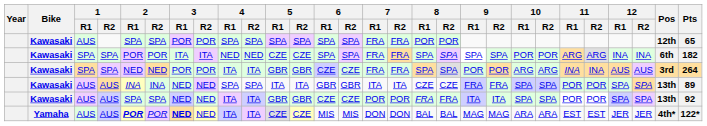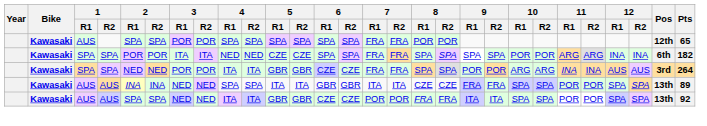 <table class="wikitable" style="text-align:center; font-size:90%;">
 <tr>
 <th rowspan="2">Year</th>
 <th rowspan="2">Bike</th>
 <th colspan="2">1</th>
 <th colspan="2">2</th>
 <th colspan="2">3</th>
 <th colspan="2">4</th>
 <th colspan="2">5</th>
 <th colspan="2">6</th>
 <th colspan="2">7</th>
 <th colspan="2">8</th>
 <th colspan="2">9</th>
 <th colspan="2">10</th>
 <th colspan="2">11</th>
 <th colspan="2">12</th>
 <th rowspan="2">Pos</th>
 <th rowspan="2">Pts</th>
 </tr>
 <tr>
 <th>R1</th>
 <th>R2</th>
 <th>R1</th>
 <th>R2</th>
 <th>R1</th>
 <th>R2</th>
 <th>R1</th>
 <th>R2</th>
 <th>R1</th>
 <th>R2</th>
 <th>R1</th>
 <th>R2</th>
 <th>R1</th>
 <th>R2</th>
 <th>R1</th>
 <th>R2</th>
 <th>R1</th>
 <th>R2</th>
 <th>R1</th>
 <th>R2</th>
 <th>R1</th>
 <th>R2</th>
 <th>R1</th>
 <th>R2</th>
 </tr>
 <tr>
 <th></th>
 <th><a href='#'>Kawasaki</a></th>
 <td style="background:#dfffdf;"><a href='#'>AUS</a><br></td>
 <td></td>
 <td style="background:#dfffdf;"><a href='#'>SPA</a><br></td>
 <td style="background:#dfffdf;"><a href='#'>SPA</a><br></td>
 <td style="background:#efcfff;"><a href='#'>POR</a><br></td>
 <td style="background:#dfffdf;"><a href='#'>POR</a><br></td>
 <td style="background:#dfffdf;"><a href='#'>SPA</a><br></td>
 <td style="background:#dfffdf;"><a href='#'>SPA</a><br></td>
 <td style="background:#efcfff;"><a href='#'>SPA</a><br></td>
 <td style="background:#efcfff;"><a href='#'>SPA</a><br></td>
 <td style="background:#dfffdf;"><a href='#'>SPA</a><br></td>
 <td style="background:#efcfff;"><a href='#'>SPA</a><br></td>
 <td style="background:#dfffdf;"><a href='#'>FRA</a><br></td>
 <td style="background:#dfffdf;"><a href='#'>FRA</a><br></td>
 <td style="background:#dfffdf;"><a href='#'>POR</a><br></td>
 <td style="background:#dfffdf;"><a href='#'>POR</a><br></td>
 <td></td>
 <td></td>
 <td></td>
 <td></td>
 <td></td>
 <td></td>
 <td></td>
 <td></td>
 <th>12th</th>
 <th>65</th>
 </tr>
 <tr>
 <th></th>
 <th><a href='#'>Kawasaki</a></th>
 <td style="background:#dfffdf;"><a href='#'>SPA</a><br></td>
 <td style="background:#dfffdf;"><a href='#'>SPA</a><br></td>
 <td style="background:#efcfff;"><a href='#'>POR</a><br></td>
 <td style="background:#dfffdf;"><a href='#'>POR</a><br></td>
 <td style="background:#dfffdf;"><a href='#'>ITA</a><br></td>
 <td style="background:#efcfff;"><a href='#'>ITA</a><br></td>
 <td style="background:#dfffdf;"><a href='#'>NED</a><br></td>
 <td style="background:#dfffdf;"><a href='#'>NED</a><br></td>
 <td style="background:#dfffdf;"><a href='#'>CZE</a><br></td>
 <td style="background:#dfffdf;"><a href='#'>CZE</a><br></td>
 <td style="background:#dfffdf;"><a href='#'>SPA</a><br></td>
 <td style="background:#efcfff;"><a href='#'>SPA</a><br></td>
 <td style="background:#dfffdf;"><a href='#'>FRA</a><br></td>
 <td style="background:#ffdf9f;"><a href='#'>FRA</a><br></td>
 <td style="background:#dfffdf;"><a href='#'>SPA</a><br></td>
 <td style="background:#efcfff;"><em><a href='#'>SPA</a></em><br></td>
 <td style="background:#ffffff;"><a href='#'>SPA</a><br></td>
 <td style="background:#dfffdf;"><a href='#'>SPA</a><br></td>
 <td style="background:#dfffdf;"><a href='#'>POR</a><br></td>
 <td style="background:#dfffdf;"><a href='#'>POR</a><br></td>
 <td style="background:#ffdf9f;"><a href='#'>ARG</a><br></td>
 <td style="background:#dfdfdf;"><a href='#'>ARG</a><br></td>
 <td style="background:#dfffdf;"><a href='#'>INA</a><br></td>
 <td style="background:#dfffdf;"><a href='#'>INA</a><br></td>
 <th>6th</th>
 <th>182</th>
 </tr>
 <tr>
 <th></th>
 <th><a href='#'>Kawasaki</a></th>
 <td style="background:#ffdf9f;"><a href='#'>SPA</a><br></td>
 <td style="background:#efcfff;"><a href='#'>SPA</a><br></td>
 <td style="background:#efcfff;"><a href='#'>NED</a><br></td>
 <td style="background:#ffdf9f;"><a href='#'>NED</a><br></td>
 <td style="background:#dfffdf;"><a href='#'>POR</a><br></td>
 <td style="background:#dfffdf;"><a href='#'>POR</a><br></td>
 <td style="background:#dfffdf;"><a href='#'>ITA</a><br></td>
 <td style="background:#dfffdf;"><a href='#'>ITA</a><br></td>
 <td style="background:#dfffdf;"><a href='#'>GBR</a><br></td>
 <td style="background:#dfffdf;"><a href='#'>GBR</a><br></td>
 <td style="background:#cfcfff;"><a href='#'>CZE</a><br></td>
 <td style="background:#dfffdf;"><a href='#'>CZE</a><br></td>
 <td style="background:#dfffdf;"><a href='#'>FRA</a><br></td>
 <td style="background:#dfffdf;"><a href='#'>FRA</a><br></td>
 <td style="background:#ffdf9f;"><a href='#'>SPA</a><br></td>
 <td style="background:#dfdfdf;"><a href='#'>SPA</a><br></td>
 <td style="background:#dfffdf;"><a href='#'>POR</a><br></td>
 <td style="background:#ffdf9f;"><a href='#'>POR</a><br></td>
 <td style="background:#dfffdf;"><a href='#'>ARG</a><br></td>
 <td style="background:#dfffdf;"><a href='#'>ARG</a><br></td>
 <td style="background:#ffdf9f;"><em><a href='#'>INA</a></em><br></td>
 <td style="background:#ffdf9f;"><a href='#'>INA</a><br></td>
 <td style="background:#ffdf9f;"><a href='#'>AUS</a><br></td>
 <td style="background:#efcfff;"><a href='#'>AUS</a><br></td>
 <th style="background:#ffdf9f;">3rd</th>
 <th style="background:#ffdf9f;">264</th>
 </tr>
 <tr>
 <th></th>
 <th><a href='#'>Kawasaki</a></th>
 <td style="background:#efcfff;"><a href='#'>AUS</a><br></td>
 <td style="background:#ffdf9f;"><a href='#'>AUS</a><br></td>
 <td style="background:#ffffbf;"><em><a href='#'>INA</a></em><br></td>
 <td style="background:#dfffdf;"><a href='#'>INA</a><br></td>
 <td style="background:#dfffdf;"><a href='#'>NED</a><br></td>
 <td style="background:#efcfff;"><a href='#'>NED</a><br></td>
 <td><a href='#'>SPA</a></td>
 <td><a href='#'>SPA</a></td>
 <td><a href='#'>ITA</a></td>
 <td><a href='#'>ITA</a></td>
 <td><a href='#'>GBR</a></td>
 <td><a href='#'>GBR</a></td>
 <td><a href='#'>ITA</a></td>
 <td><a href='#'>ITA</a></td>
 <td><a href='#'>CZE</a></td>
 <td><a href='#'>CZE</a></td>
 <td style="background:#cfcfff;"><a href='#'>FRA</a><br></td>
 <td style="background:#dfffdf;"><a href='#'>FRA</a><br></td>
 <td style="background:#cfcfff;"><a href='#'>SPA</a><br></td>
 <td style="background:#cfcfff;"><a href='#'>SPA</a><br></td>
 <td style="background:#dfffdf;"><a href='#'>POR</a><br></td>
 <td style="background:#dfffdf;"><a href='#'>POR</a><br></td>
 <td style="background:#dfffdf;"><a href='#'>SPA</a><br></td>
 <td style="background:#ffdf9f;"><em><a href='#'>SPA</a></em><br></td>
 <th>13th</th>
 <th>89</th>
 </tr>
 <tr>
 <th></th>
 <th><a href='#'>Kawasaki</a></th>
 <td style="background:#efcfff;"><a href='#'>AUS</a><br></td>
 <td style="background:#cfcfff;"><a href='#'>AUS</a><br></td>
 <td style="background:#dfffdf;"><a href='#'>SPA</a><br></td>
 <td style="background:#dfffdf;"><a href='#'>SPA</a><br></td>
 <td style="background:#cfcfff;"><a href='#'>NED</a><br></td>
 <td style="background:#dfffdf;"><a href='#'>NED</a><br></td>
 <td style="background:#efcfff;"><a href='#'>ITA</a><br></td>
 <td style="background:#cfcfff;"><a href='#'>ITA</a><br></td>
 <td style="background:#dfffdf;"><a href='#'>GBR</a><br></td>
 <td style="background:#dfffdf;"><a href='#'>GBR</a><br></td>
 <td style="background:#dfffdf;"><a href='#'>CZE</a><br></td>
 <td style="background:#dfffdf;"><a href='#'>CZE</a><br></td>
 <td style="background:#dfffdf;"><a href='#'>POR</a><br></td>
 <td style="background:#dfffdf;"><a href='#'>POR</a><br></td>
 <td style="background:#dfffdf;"><em><a href='#'>FRA</a></em><br></td>
 <td style="background:#dfffdf;"><a href='#'>FRA</a><br></td>
 <td style="background:#cfcfff;"><a href='#'>ITA</a><br></td>
 <td style="background:#dfffdf;"><a href='#'>ITA</a><br></td>
 <td style="background:#dfffdf;"><a href='#'>SPA</a><br></td>
 <td style="background:#dfffdf;"><a href='#'>SPA</a><br></td>
 <td style="background:#ffffff;"><a href='#'>POR</a><br></td>
 <td style="background:#ffffff;"><a href='#'>POR</a><br></td>
 <td style="background:#cfcfff;"><a href='#'>SPA</a><br></td>
 <td style="background:#efcfff;"><a href='#'>SPA</a><br></td>
 <th>13th</th>
 <th>92</th>
 </tr>
-<tr>
-<th></th>
-<th><a href='#'>Yamaha</a></th>
-<td style="background:#DFFFDF;"><a href='#'>AUS</a><br></td>
-<td style="background:#CFCFFF;"><a href='#'>AUS</a><br></td>
-<td style="background:#FFFFBF;"><strong><em><a href='#'>POR</a></em></strong><br></td>
-<td style="background:#EFCFFF;"><em><a href='#'>POR</a></em><br></td>
-<td style="background:#FFDF9F;"><strong><a href='#'>NED</a></strong><br></td>
-<td style="background:#FFFFBF;"><a href='#'>NED</a><br></td>
-<td style="background:#CFCFFF;"><a href='#'>ITA</a><br></td>
-<td style="background:#EFCFFF;"><a href='#'>ITA</a><br></td>
-<td style="background:#DFDFDF;"><a href='#'>CZE</a><br></td>
-<td style="background:#FFFFBF;"><a href='#'>CZE</a><br></td>
-<td style="background:#;"><a href='#'>MIS</a><br></td>
-<td style="background:#;"><a href='#'>MIS</a><br></td>
-<td style="background:#;"><a href='#'>DON</a><br></td>
-<td style="background:#;"><a href='#'>DON</a><br></td>
-<td style="background:#;"><a href='#'>BAL</a><br></td>
-<td style="background:#;"><a href='#'>BAL</a><br></td>
-<td style="background:#;"><a href='#'>MAG</a><br></td>
-<td style="background:#;"><a href='#'>MAG</a><br></td>
-<td style="background:#;"><a href='#'>ARA</a><br></td>
-<td style="background:#;"><a href='#'>ARA</a><br></td>
-<td style="background:#;"><a href='#'>EST</a><br></td>
-<td style="background:#;"><a href='#'>EST</a><br></td>
-<td style="background:#;"><a href='#'>JER</a><br></td>
-<td style="background:#;"><a href='#'>JER</a><br></td>
-<th>4th*</th>
-<th>122*</th>
-</tr>
 </table>
